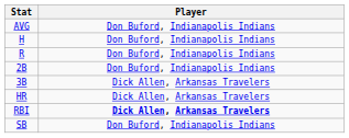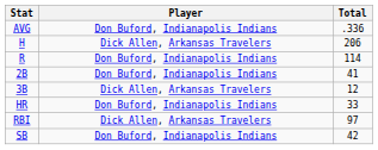 <table class="wikitable" width="40%" style="text-align:center;">
 <tr>
 <th width="5%">Stat</th>
 <th width="60%">Player</th>
+<th width="5%">Total</th>
 </tr>
 <tr>
 <td><a href='#'>AVG</a></td>
 <td><a href='#'>Don Buford</a>, <a href='#'>Indianapolis Indians</a></td>
+<td>.336</td>
 </tr>
 <tr>
 <td><a href='#'>H</a></td>
-<td><a href='#'>Don Buford</a>, <a href='#'>Indianapolis Indians</a></td>
+<td><a href='#'>Dick Allen</a>, <a href='#'>Arkansas Travelers</a></td>
+<td>206</td>
 </tr>
 <tr>
 <td><a href='#'>R</a></td>
 <td><a href='#'>Don Buford</a>, <a href='#'>Indianapolis Indians</a></td>
+<td>114</td>
 </tr>
 <tr>
 <td><a href='#'>2B</a></td>
 <td><a href='#'>Don Buford</a>, <a href='#'>Indianapolis Indians</a></td>
+<td>41</td>
 </tr>
 <tr>
 <td><a href='#'>3B</a></td>
 <td><a href='#'>Dick Allen</a>, <a href='#'>Arkansas Travelers</a></td>
+<td>12</td>
 </tr>
 <tr>
 <td><a href='#'>HR</a></td>
-<td><a href='#'>Dick Allen</a>, <a href='#'>Arkansas Travelers</a></td>
+<td><a href='#'>Don Buford</a>, <a href='#'>Indianapolis Indians</a></td>
+<td>33</td>
 </tr>
 <tr>
 <td><a href='#'>RBI</a></td>
-<td><strong><a href='#'>Dick Allen</a>, <a href='#'>Arkansas Travelers</a></strong></td>
+<td><a href='#'>Dick Allen</a>, <a href='#'>Arkansas Travelers</a></td>
+<td>97</td>
 </tr>
 <tr>
 <td><a href='#'>SB</a></td>
 <td><a href='#'>Don Buford</a>, <a href='#'>Indianapolis Indians</a></td>
+<td>42</td>
 </tr>
 </table>
